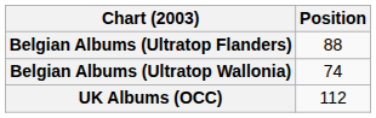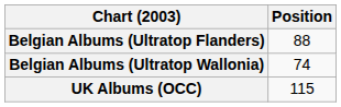 <table class="wikitable sortable plainrowheaders" style="text-align:center">
 <tr>
 <th scope="col">Chart (2003)</th>
 <th scope="col">Position</th>
 </tr>
 <tr>
 <th scope="row">Belgian Albums (Ultratop Flanders)</th>
 <td>88</td>
 </tr>
 <tr>
 <th scope="row">Belgian Albums (Ultratop Wallonia)</th>
 <td>74</td>
 </tr>
 <tr>
 <th scope="row">UK Albums (OCC)</th>
-<td>112</td>
+<td>115</td>
 </tr>
 </table>
